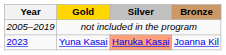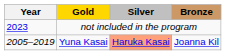 <table class="wikitable">
 <tr>
 <th>Year</th>
 <td align=center bgcolor=gold><strong>Gold</strong></td>
 <td align=center bgcolor=silver><strong>Silver</strong></td>
 <td align=center bgcolor=cc9966><strong>Bronze</strong></td>
 </tr>
 <tr>
-<td><em>2005–2019</em></td>
+<td><a href='#'>2023</a></td>
 <td colspan=3 align=center><em>not included in the program</em></td>
 </tr>
 <tr>
-<td><a href='#'>2023</a></td>
+<td><em>2005–2019</em></td>
 <td> <a href='#'>Yuna Kasai</a></td>
 <td style="background: lightsalmon;"> <a href='#'>Haruka Kasai</a></td>
 <td> <a href='#'>Joanna Kil</a></td>
 </tr>
 </table>
